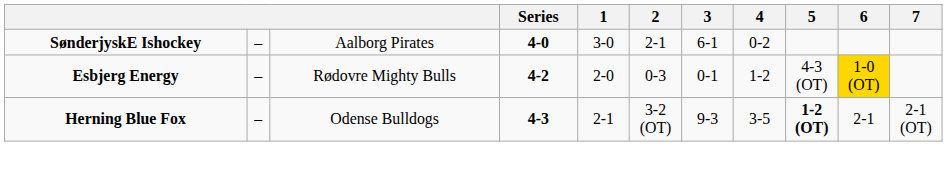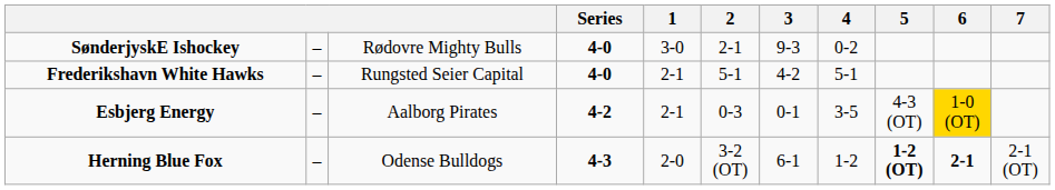 <table class="wikitable" style="text-align:center; width:75%;">
 <tr class="hintergrundfarbe5">
 <th colspan="3" style="width:47.5%;"></th>
 <th style="width:7.5%;">Series</th>
 <th style="width:5%;">1</th>
 <th style="width:5%;">2</th>
 <th style="width:5%;">3</th>
 <th style="width:5%;">4</th>
 <th style="width:5%;">5</th>
 <th style="width:5%;">6</th>
 <th style="width:5%;">7</th>
 </tr>
 <tr>
 <td><strong>SønderjyskE Ishockey</strong></td>
 <td>–</td>
-<td>Aalborg Pirates</td>
+<td>Rødovre Mighty Bulls</td>
 <td><strong>4-0</strong></td>
 <td>3-0</td>
 <td>2-1</td>
-<td>6-1</td>
+<td>9-3</td>
 <td>0-2</td>
+<td></td>
+<td></td>
+<td></td>
+</tr>
+<tr>
+<td><strong>Frederikshavn White Hawks</strong></td>
+<td>–</td>
+<td>Rungsted Seier Capital</td>
+<td><strong>4-0</strong></td>
+<td>2-1</td>
+<td>5-1</td>
+<td>4-2</td>
+<td>5-1</td>
 <td></td>
 <td></td>
 <td></td>
 </tr>
 <tr>
 <td><strong>Esbjerg Energy</strong></td>
 <td>–</td>
-<td>Rødovre Mighty Bulls</td>
+<td>Aalborg Pirates</td>
 <td><strong>4-2</strong></td>
-<td>2-0</td>
+<td>2-1</td>
 <td>0-3</td>
 <td>0-1</td>
-<td>1-2</td>
+<td>3-5</td>
 <td>4-3 (OT)</td>
 <td style="background: gold;">1-0 (OT)</td>
 <td></td>
 </tr>
 <tr>
 <td><strong>Herning Blue Fox</strong></td>
 <td>–</td>
 <td>Odense Bulldogs</td>
 <td><strong>4-3</strong></td>
-<td>2-1</td>
+<td>2-0</td>
 <td>3-2 (OT)</td>
-<td>9-3</td>
-<td>3-5</td>
+<td>6-1</td>
+<td>1-2</td>
 <td><strong>1-2 (OT)</strong></td>
-<td>2-1</td>
+<td><strong>2-1</strong></td>
 <td>2-1 (OT)</td>
 </tr>
 </table>
